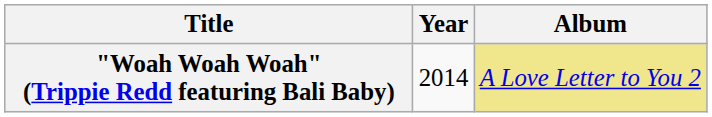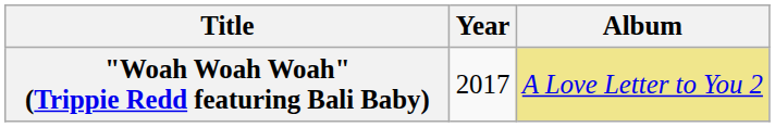 <table class="wikitable plainrowheaders" style="text-align:center;">
 <tr>
 <th scope="col" style="width:16em;">Title</th>
 <th scope="col">Year</th>
 <th scope="col">Album</th>
 </tr>
 <tr>
 <th scope="row">"Woah Woah Woah"<br><span>(<a href='#'>Trippie Redd</a> featuring Bali Baby)</span></th>
-<td>2014</td>
+<td>2017</td>
 <td style="background: khaki;"><em><a href='#'>A Love Letter to You 2</a></em></td>
 </tr>
 </table>
